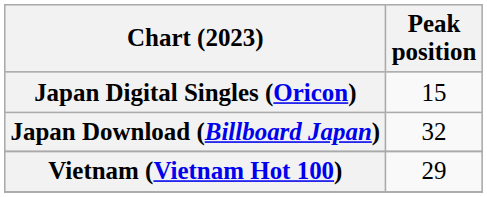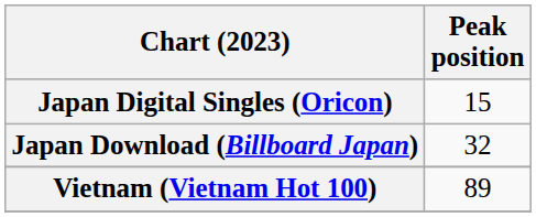 <table class="wikitable sortable plainrowheaders" style="text-align:center">
 <tr>
 <th scope="col">Chart (2023)</th>
 <th scope="col">Peak<br>position</th>
 </tr>
 <tr>
 <th scope="row">Japan Digital Singles (<a href='#'>Oricon</a>)</th>
 <td>15</td>
 </tr>
 <tr>
 <th scope="row">Japan Download (<em><a href='#'>Billboard Japan</a></em>)</th>
 <td>32</td>
 </tr>
 <tr>
 </tr>
 <tr>
 <th scope="row">Vietnam (<a href='#'>Vietnam Hot 100</a>)</th>
-<td>29</td>
+<td>89</td>
 </tr>
 <tr>
 </tr>
 </table>
